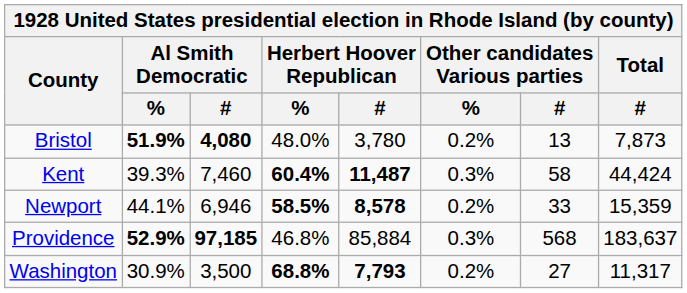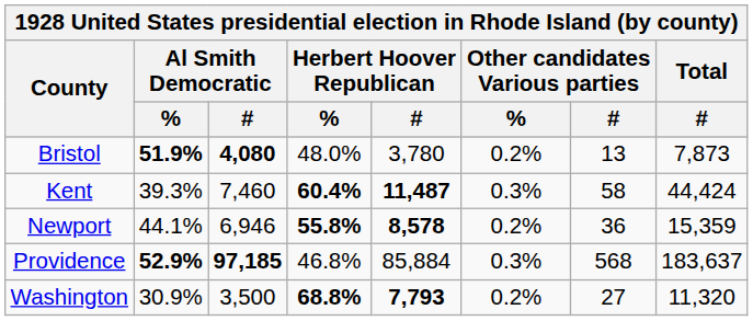 <table style="width:60%;" class="wikitable sortable">
 <tr>
 <th colspan="8">1928 United States presidential election in Rhode Island (by county) </th>
 </tr>
 <tr>
 <th rowspan="2">County</th>
 <th colspan="2">Al Smith<br>Democratic</th>
 <th colspan="2">Herbert Hoover<br>Republican</th>
 <th colspan="2">Other candidates<br>Various parties</th>
 <th colspan="2">Total</th>
 </tr>
 <tr style="background:lightgrey;">
 <th>%</th>
 <th>#</th>
 <th>%</th>
 <th>#</th>
 <th>%</th>
 <th>#</th>
 <th>#</th>
 </tr>
 <tr>
 <td align="center" ><a href='#'>Bristol</a></td>
 <td style="text-align:center;"><strong>51.9%</strong></td>
 <td style="text-align:center;"><strong>4,080</strong></td>
 <td style="text-align:center;">48.0%</td>
 <td style="text-align:center;">3,780</td>
 <td style="text-align:center;">0.2%</td>
 <td style="text-align:center;">13</td>
 <td style="text-align:center;">7,873</td>
 </tr>
 <tr>
 <td align="center" ><a href='#'>Kent</a></td>
 <td style="text-align:center;">39.3%</td>
 <td style="text-align:center;">7,460</td>
 <td style="text-align:center;"><strong>60.4%</strong></td>
 <td style="text-align:center;"><strong>11,487</strong></td>
 <td style="text-align:center;">0.3%</td>
 <td style="text-align:center;">58</td>
 <td style="text-align:center;">44,424</td>
 </tr>
 <tr>
 <td align="center" ><a href='#'>Newport</a></td>
 <td style="text-align:center;">44.1%</td>
 <td style="text-align:center;">6,946</td>
-<td style="text-align:center;"><strong>58.5%</strong></td>
+<td style="text-align:center;"><strong>55.8%</strong></td>
 <td style="text-align:center;"><strong>8,578</strong></td>
 <td style="text-align:center;">0.2%</td>
-<td style="text-align:center;">33</td>
+<td style="text-align:center;">36</td>
 <td style="text-align:center;">15,359</td>
 </tr>
 <tr>
 <td align="center" ><a href='#'>Providence</a></td>
 <td style="text-align:center;"><strong>52.9%</strong></td>
 <td style="text-align:center;"><strong>97,185</strong></td>
 <td style="text-align:center;">46.8%</td>
 <td style="text-align:center;">85,884</td>
 <td style="text-align:center;">0.3%</td>
 <td style="text-align:center;">568</td>
 <td style="text-align:center;">183,637</td>
 </tr>
 <tr>
 <td align="center" ><a href='#'>Washington</a></td>
 <td style="text-align:center;">30.9%</td>
 <td style="text-align:center;">3,500</td>
 <td style="text-align:center;"><strong>68.8%</strong></td>
 <td style="text-align:center;"><strong>7,793</strong></td>
 <td style="text-align:center;">0.2%</td>
 <td style="text-align:center;">27</td>
-<td style="text-align:center;">11,317</td>
+<td style="text-align:center;">11,320</td>
 </tr>
 </table>
